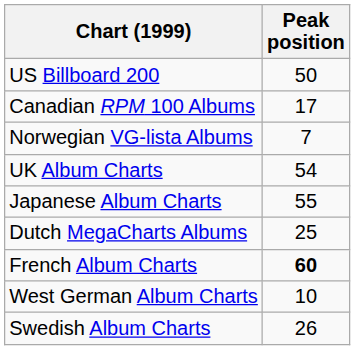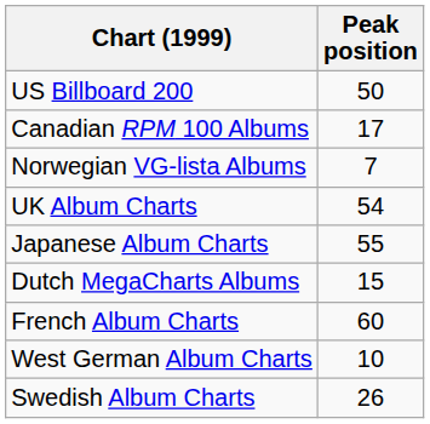 <table class="wikitable">
 <tr>
 <th>Chart (1999)</th>
 <th>Peak<br>position</th>
 </tr>
 <tr>
 <td>US <a href='#'>Billboard 200</a></td>
 <td align="center">50</td>
 </tr>
 <tr>
 <td>Canadian <a href='#'><em>RPM</em> 100 Albums</a></td>
 <td align="center">17</td>
 </tr>
 <tr>
 <td>Norwegian <a href='#'>VG-lista Albums</a></td>
 <td align="center">7</td>
 </tr>
 <tr>
 <td>UK <a href='#'>Album Charts</a></td>
 <td align="center">54</td>
 </tr>
 <tr>
 <td>Japanese <a href='#'>Album Charts</a></td>
 <td align="center">55</td>
 </tr>
 <tr>
 <td>Dutch <a href='#'>MegaCharts Albums</a></td>
-<td align="center">25</td>
+<td align="center">15</td>
 </tr>
 <tr>
 <td>French <a href='#'>Album Charts</a></td>
-<td align="center"><strong>60</strong></td>
+<td align="center">60</td>
 </tr>
 <tr>
 <td>West German <a href='#'>Album Charts</a></td>
 <td align="center">10</td>
 </tr>
 <tr>
 <td>Swedish <a href='#'>Album Charts</a></td>
 <td align="center">26</td>
 </tr>
 </table>
